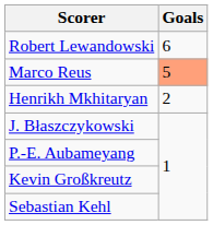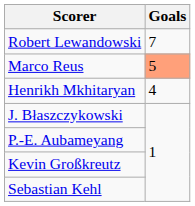 <table class="wikitable">
 <tr>
 <th>Scorer</th>
 <th>Goals</th>
 </tr>
 <tr>
 <td> <a href='#'>Robert Lewandowski</a></td>
-<td>6</td>
+<td>7</td>
 </tr>
 <tr>
 <td> <a href='#'>Marco Reus</a></td>
 <td style="background: lightsalmon;">5</td>
 </tr>
 <tr>
 <td> <a href='#'>Henrikh Mkhitaryan</a></td>
-<td>2</td>
+<td>4</td>
 </tr>
 <tr>
 <td> <a href='#'>J. Błaszczykowski</a></td>
 <td rowspan=4>1</td>
 </tr>
 <tr>
 <td> <a href='#'>P.-E. Aubameyang</a></td>
 </tr>
 <tr>
 <td> <a href='#'>Kevin Großkreutz</a></td>
 </tr>
 <tr>
 <td> <a href='#'>Sebastian Kehl</a></td>
 </tr>
 </table>
